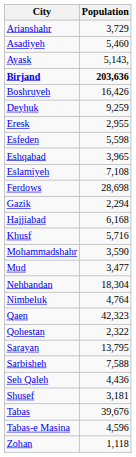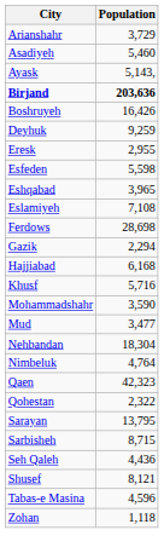 <table class="wikitable sortable">
 <tr>
 <th>City</th>
 <th>Population</th>
 </tr>
 <tr>
 <td><a href='#'>Arianshahr</a></td>
 <td style="text-align: right;">3,729</td>
 </tr>
 <tr>
 <td><a href='#'>Asadiyeh</a></td>
 <td style="text-align: right;">5,460</td>
 </tr>
 <tr>
 <td><a href='#'>Ayask</a></td>
 <td style="text-align: right;">5,143,</td>
 </tr>
 <tr>
 <td><strong><a href='#'>Birjand</a></strong></td>
 <td style="text-align: right;"><strong>203,636</strong></td>
 </tr>
 <tr>
 <td><a href='#'>Boshruyeh</a></td>
 <td style="text-align: right;">16,426</td>
 </tr>
 <tr>
 <td><a href='#'>Deyhuk</a></td>
 <td style="text-align: right;">9,259</td>
 </tr>
 <tr>
 <td><a href='#'>Eresk</a></td>
 <td style="text-align: right;">2,955</td>
 </tr>
 <tr>
 <td><a href='#'>Esfeden</a></td>
 <td style="text-align: right;">5,598</td>
 </tr>
 <tr>
 <td><a href='#'>Eshqabad</a></td>
 <td style="text-align: right;">3,965</td>
 </tr>
 <tr>
 <td><a href='#'>Eslamiyeh</a></td>
 <td style="text-align: right;">7,108</td>
 </tr>
 <tr>
 <td><a href='#'>Ferdows</a></td>
 <td style="text-align: right;">28,698</td>
 </tr>
 <tr>
 <td><a href='#'>Gazik</a></td>
 <td style="text-align: right;">2,294</td>
 </tr>
 <tr>
 <td><a href='#'>Hajjiabad</a></td>
 <td style="text-align: right;">6,168</td>
 </tr>
 <tr>
 <td><a href='#'>Khusf</a></td>
 <td style="text-align: right;">5,716</td>
 </tr>
 <tr>
 <td><a href='#'>Mohammadshahr</a></td>
 <td style="text-align: right;">3,590</td>
 </tr>
 <tr>
 <td><a href='#'>Mud</a></td>
 <td style="text-align: right;">3,477</td>
 </tr>
 <tr>
 <td><a href='#'>Nehbandan</a></td>
 <td style="text-align: right;">18,304</td>
 </tr>
 <tr>
 <td><a href='#'>Nimbeluk</a></td>
 <td style="text-align: right;">4,764</td>
 </tr>
 <tr>
 <td><a href='#'>Qaen</a></td>
 <td style="text-align: right;">42,323</td>
 </tr>
 <tr>
 <td><a href='#'>Qohestan</a></td>
 <td style="text-align: right;">2,322</td>
 </tr>
 <tr>
 <td><a href='#'>Sarayan</a></td>
 <td style="text-align: right;">13,795</td>
 </tr>
 <tr>
 <td><a href='#'>Sarbisheh</a></td>
-<td style="text-align: right;">7,588</td>
+<td style="text-align: right;">8,715</td>
 </tr>
 <tr>
 <td><a href='#'>Seh Qaleh</a></td>
 <td style="text-align: right;">4,436</td>
 </tr>
 <tr>
 <td><a href='#'>Shusef</a></td>
-<td style="text-align: right;">3,181</td>
-</tr>
-<tr>
-<td><a href='#'>Tabas</a></td>
-<td style="text-align: right;">39,676</td>
+<td style="text-align: right;">8,121</td>
 </tr>
 <tr>
 <td><a href='#'>Tabas-e Masina</a></td>
 <td style="text-align: right;">4,596</td>
 </tr>
 <tr>
 <td><a href='#'>Zohan</a></td>
 <td style="text-align: right;">1,118</td>
 </tr>
 </table>
